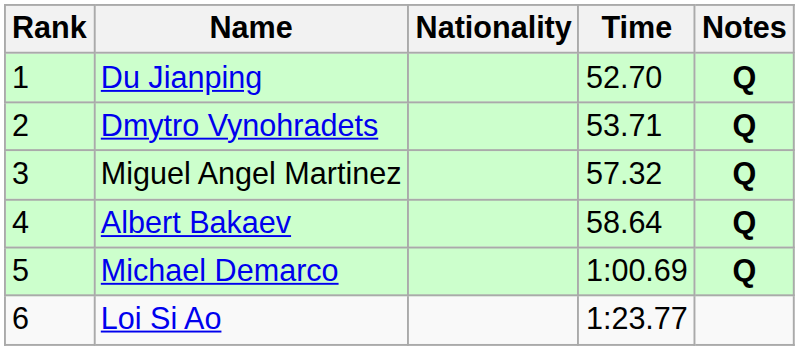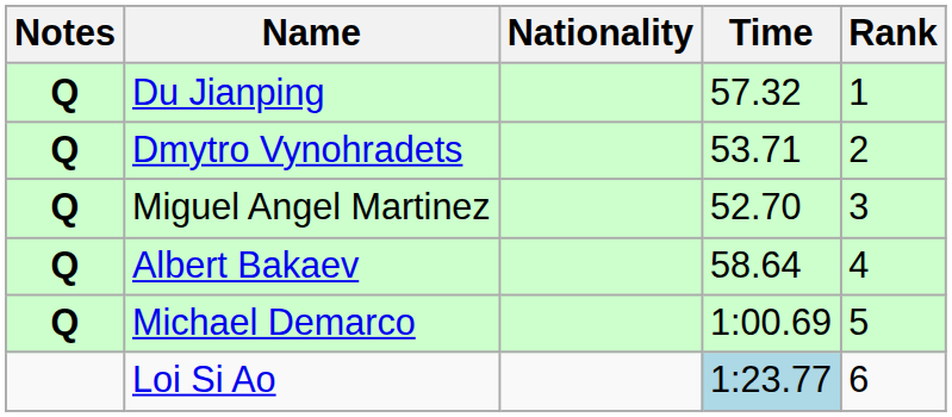 <table class="wikitable">
 <tr>
-<th>Rank</th>
+<th>Notes</th>
 <th>Name</th>
 <th>Nationality</th>
 <th>Time</th>
-<th>Notes</th>
+<th>Rank</th>
 </tr>
 <tr style="background:#CCFFCC;">
-<td>1</td>
+<td style="text-align:center;"><strong>Q</strong></td>
 <td><a href='#'>Du Jianping</a></td>
 <td></td>
-<td>52.70</td>
-<td style="text-align:center;"><strong>Q</strong></td>
+<td>57.32</td>
+<td>1</td>
 </tr>
 <tr style="background:#CCFFCC;">
-<td>2</td>
+<td style="text-align:center;"><strong>Q</strong></td>
 <td><a href='#'>Dmytro Vynohradets</a></td>
 <td></td>
 <td>53.71</td>
-<td style="text-align:center;"><strong>Q</strong></td>
+<td>2</td>
 </tr>
 <tr style="background:#CCFFCC;">
-<td>3</td>
+<td style="text-align:center;"><strong>Q</strong></td>
 <td>Miguel Angel Martinez</td>
 <td></td>
-<td>57.32</td>
-<td style="text-align:center;"><strong>Q</strong></td>
+<td>52.70</td>
+<td>3</td>
 </tr>
 <tr style="background:#CCFFCC;">
-<td>4</td>
+<td style="text-align:center;"><strong>Q</strong></td>
 <td><a href='#'>Albert Bakaev</a></td>
 <td></td>
 <td>58.64</td>
-<td style="text-align:center;"><strong>Q</strong></td>
+<td>4</td>
 </tr>
 <tr style="background:#CCFFCC;">
-<td>5</td>
+<td style="text-align:center;"><strong>Q</strong></td>
 <td><a href='#'>Michael Demarco</a></td>
 <td></td>
 <td>1:00.69</td>
-<td style="text-align:center;"><strong>Q</strong></td>
+<td>5</td>
 </tr>
 <tr>
-<td>6</td>
+<td></td>
 <td><a href='#'>Loi Si Ao</a></td>
 <td></td>
-<td>1:23.77</td>
-<td></td>
+<td style="background: lightblue;">1:23.77</td>
+<td>6</td>
 </tr>
 </table>
